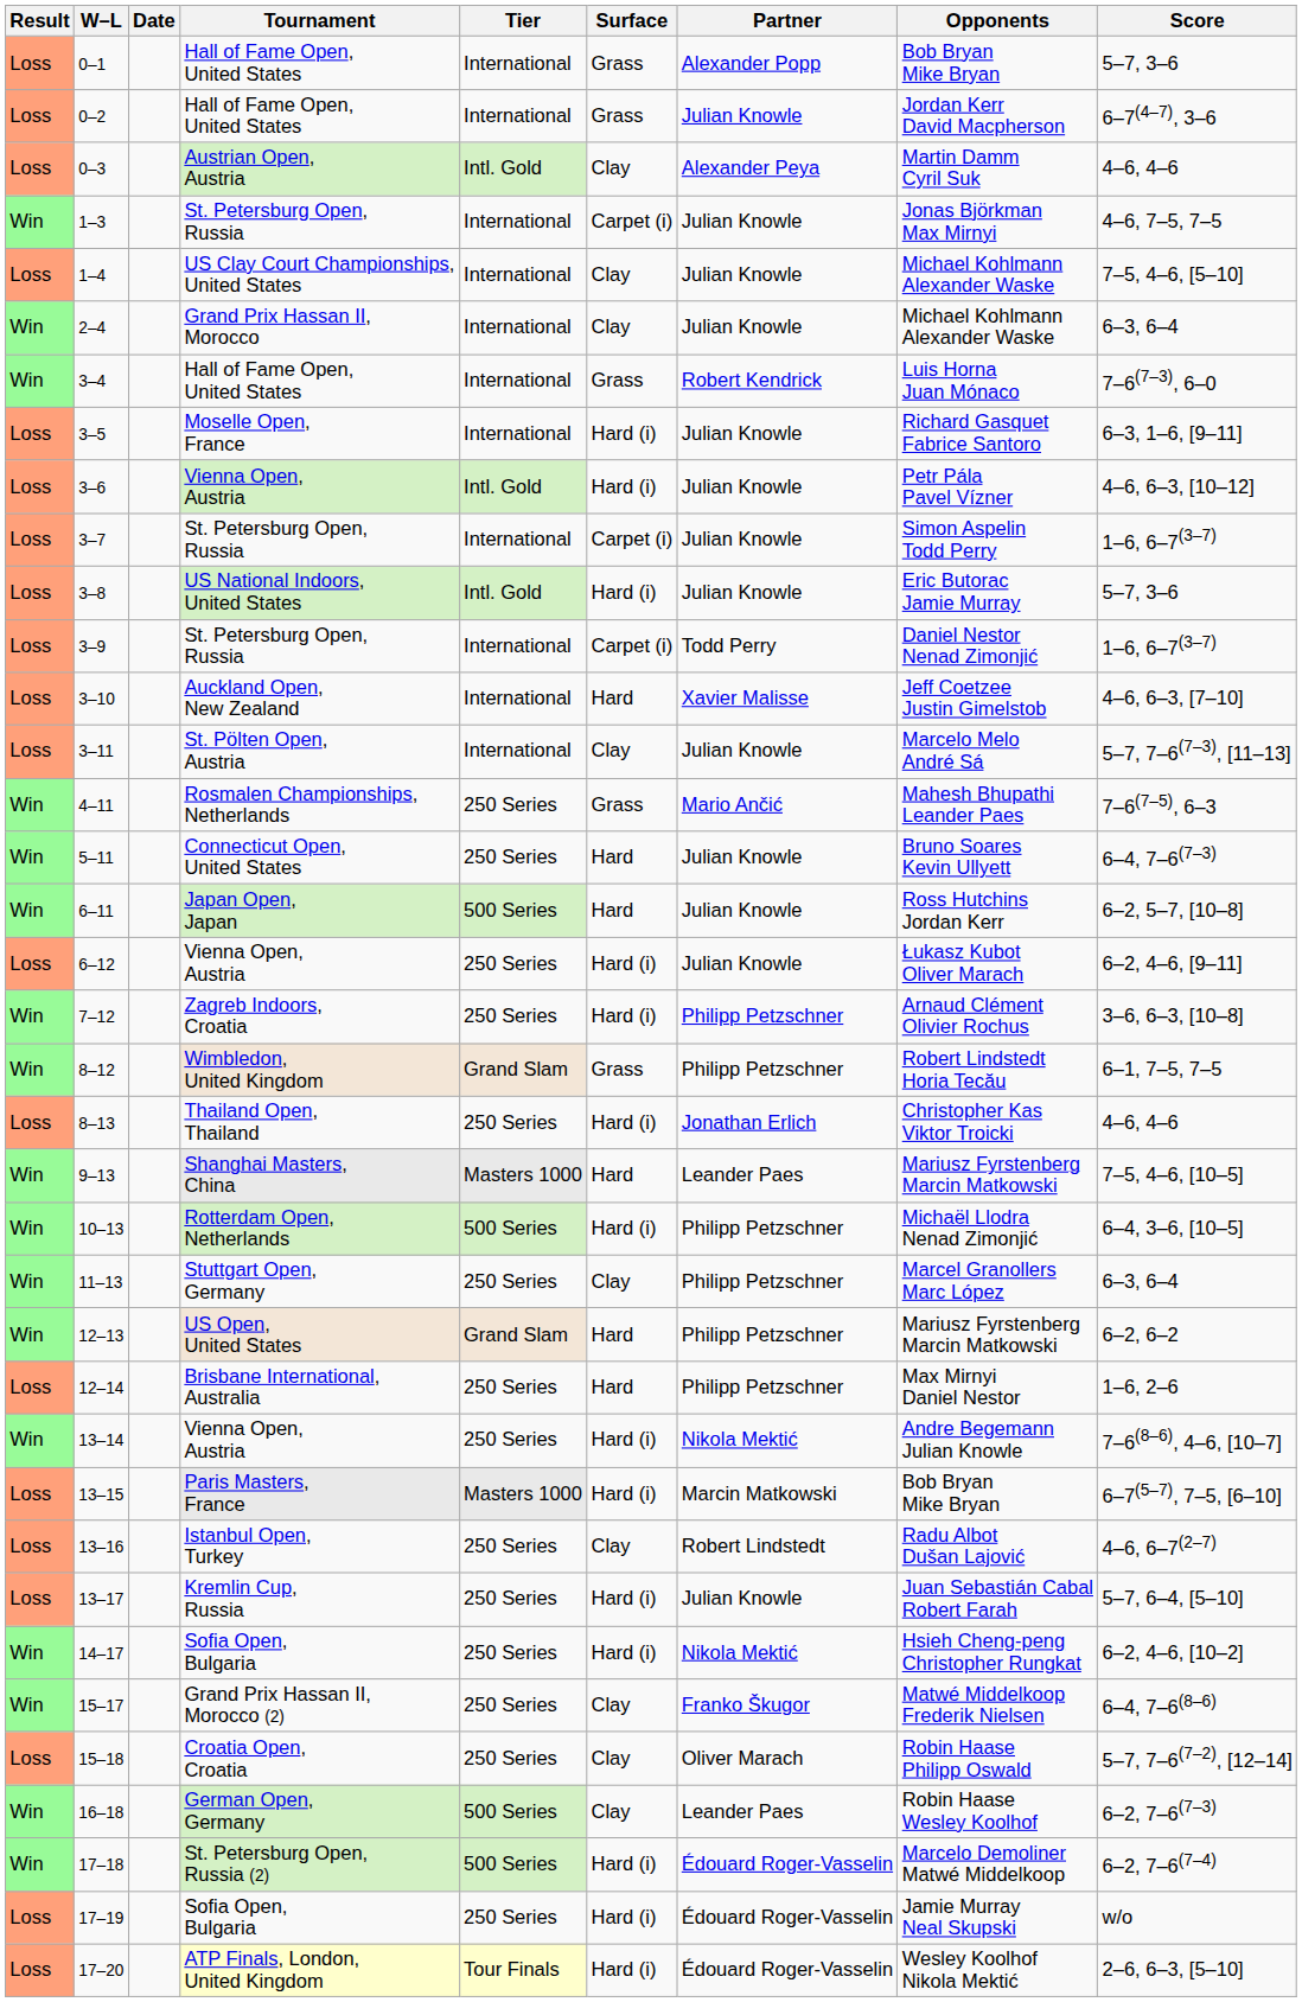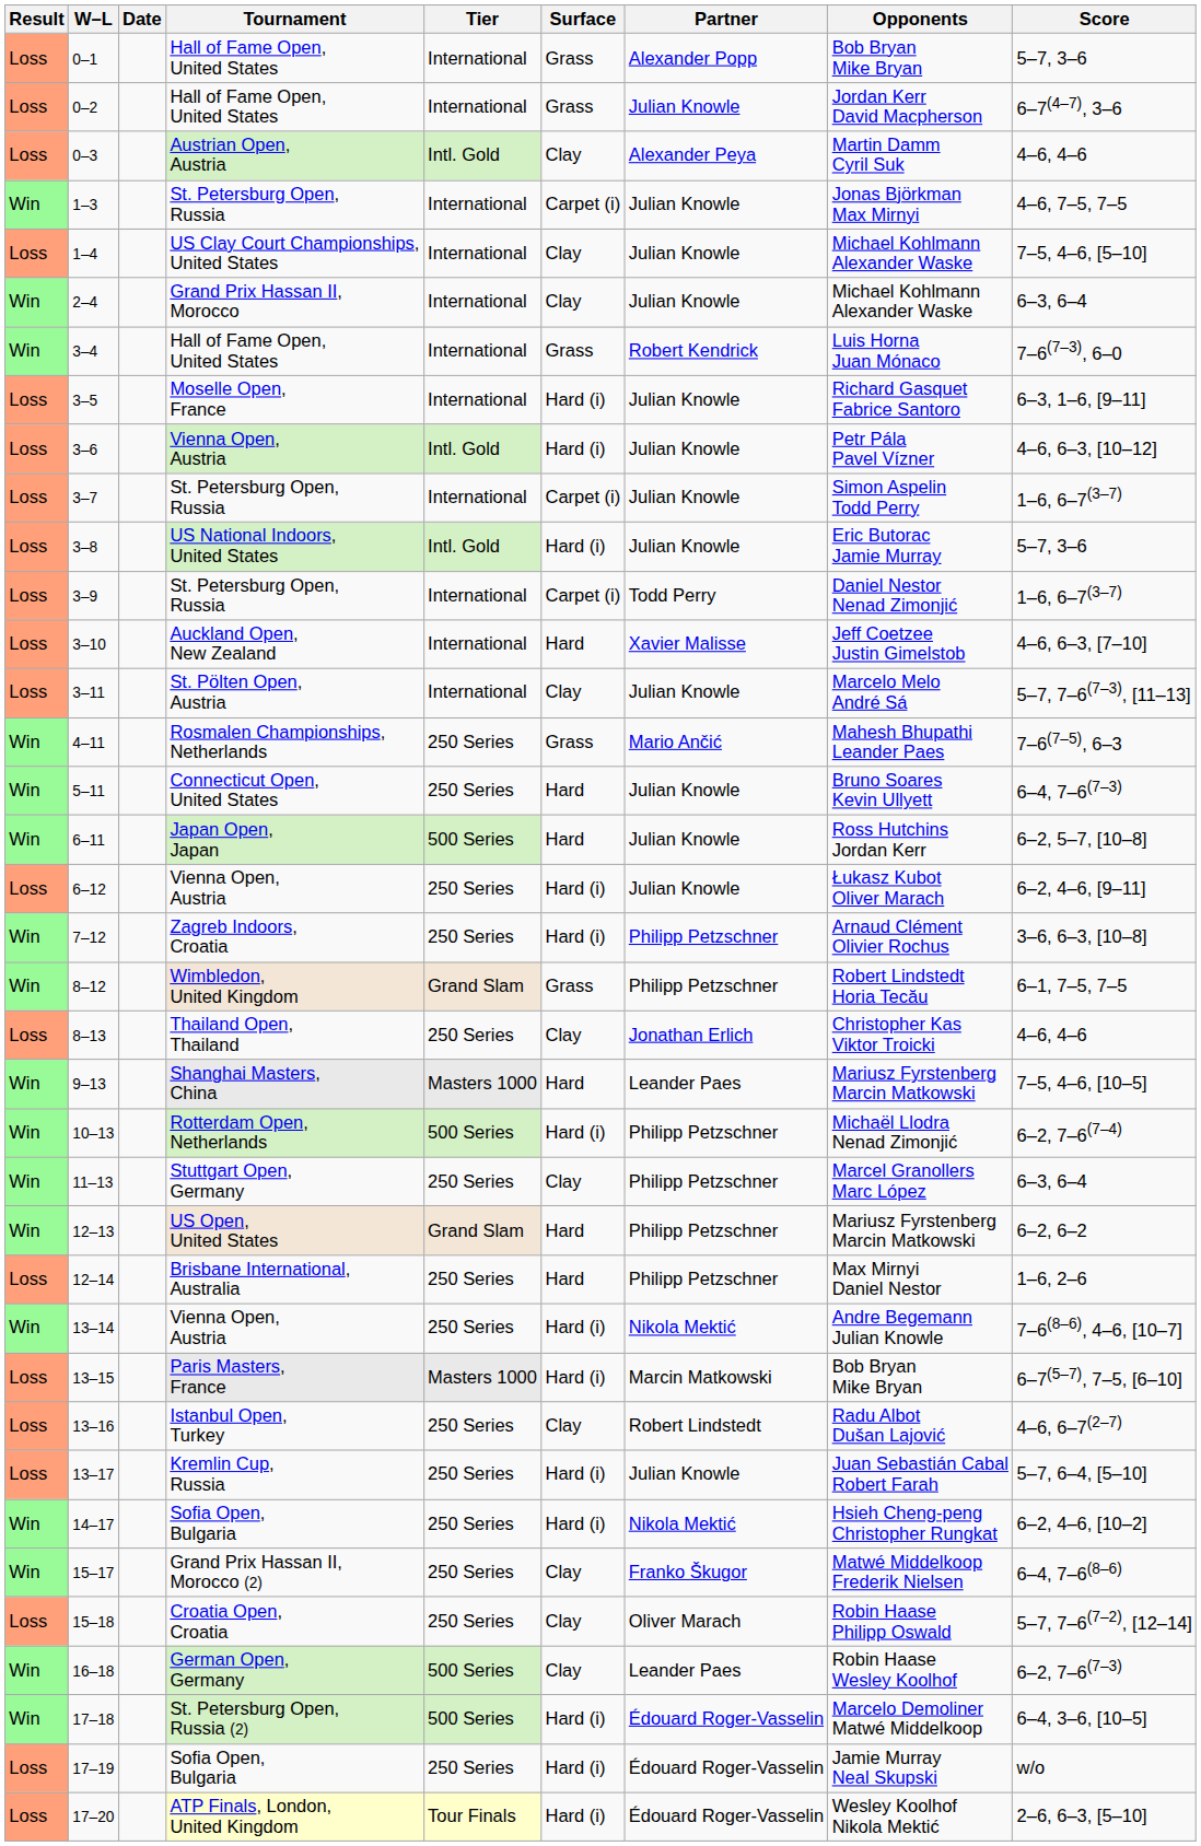 <table class="sortable wikitable nowrap">
 <tr>
 <th>Result</th>
 <th class="unsortable">W–L</th>
 <th>Date</th>
 <th>Tournament</th>
 <th>Tier</th>
 <th>Surface</th>
 <th>Partner</th>
 <th>Opponents</th>
 <th class="unsortable">Score</th>
 </tr>
 <tr>
 <td bgcolor=FFA07A>Loss</td>
 <td><small>0–1</small></td>
 <td><a href='#'></a></td>
 <td><a href='#'>Hall of Fame Open</a>, <br>United States</td>
 <td>International</td>
 <td>Grass</td>
 <td> <a href='#'>Alexander Popp</a></td>
 <td> <a href='#'>Bob Bryan</a> <br> <a href='#'>Mike Bryan</a></td>
 <td>5–7, 3–6</td>
 </tr>
 <tr>
 <td bgcolor=FFA07A>Loss</td>
 <td><small>0–2</small></td>
 <td><a href='#'></a></td>
 <td>Hall of Fame Open, <br>United States</td>
 <td>International</td>
 <td>Grass</td>
 <td> <a href='#'>Julian Knowle</a></td>
 <td> <a href='#'>Jordan Kerr</a> <br> <a href='#'>David Macpherson</a></td>
 <td>6–7<sup>(4–7)</sup>, 3–6</td>
 </tr>
 <tr>
 <td bgcolor=FFA07A>Loss</td>
 <td><small>0–3</small></td>
 <td><a href='#'></a></td>
 <td style="background:#D4F1C5;"><a href='#'>Austrian Open</a>, <br>Austria</td>
 <td style="background:#D4F1C5;">Intl. Gold</td>
 <td>Clay</td>
 <td> <a href='#'>Alexander Peya</a></td>
 <td> <a href='#'>Martin Damm</a> <br> <a href='#'>Cyril Suk</a></td>
 <td>4–6, 4–6</td>
 </tr>
 <tr>
 <td bgcolor=98FB98>Win</td>
 <td><small>1–3</small></td>
 <td><a href='#'></a></td>
 <td><a href='#'>St. Petersburg Open</a>, <br>Russia</td>
 <td>International</td>
 <td>Carpet (i)</td>
 <td> Julian Knowle</td>
 <td> <a href='#'>Jonas Björkman</a> <br> <a href='#'>Max Mirnyi</a></td>
 <td>4–6, 7–5, 7–5</td>
 </tr>
 <tr>
 <td bgcolor=FFA07A>Loss</td>
 <td><small>1–4</small></td>
 <td><a href='#'></a></td>
 <td><a href='#'>US Clay Court Championships</a>, <br>United States</td>
 <td>International</td>
 <td>Clay</td>
 <td> Julian Knowle</td>
 <td> <a href='#'>Michael Kohlmann</a> <br> <a href='#'>Alexander Waske</a></td>
 <td>7–5, 4–6, [5–10]</td>
 </tr>
 <tr>
 <td bgcolor=98FB98>Win</td>
 <td><small>2–4</small></td>
 <td><a href='#'></a></td>
 <td><a href='#'>Grand Prix Hassan II</a>, <br>Morocco</td>
 <td>International</td>
 <td>Clay</td>
 <td> Julian Knowle</td>
 <td> Michael Kohlmann <br> Alexander Waske</td>
 <td>6–3, 6–4</td>
 </tr>
 <tr>
 <td bgcolor=98FB98>Win</td>
 <td><small>3–4</small></td>
 <td><a href='#'></a></td>
 <td>Hall of Fame Open, <br> United States</td>
 <td>International</td>
 <td>Grass</td>
 <td> <a href='#'>Robert Kendrick</a></td>
 <td> <a href='#'>Luis Horna</a> <br> <a href='#'>Juan Mónaco</a></td>
 <td>7–6<sup>(7–3)</sup>, 6–0</td>
 </tr>
 <tr>
 <td bgcolor=FFA07A>Loss</td>
 <td><small>3–5</small></td>
 <td><a href='#'></a></td>
 <td><a href='#'>Moselle Open</a>, <br> France</td>
 <td>International</td>
 <td>Hard (i)</td>
 <td> Julian Knowle</td>
 <td> <a href='#'>Richard Gasquet</a> <br> <a href='#'>Fabrice Santoro</a></td>
 <td>6–3, 1–6, [9–11]</td>
 </tr>
 <tr>
 <td bgcolor=FFA07A>Loss</td>
 <td><small>3–6</small></td>
 <td><a href='#'></a></td>
 <td style="background:#D4F1C5;"><a href='#'>Vienna Open</a>, <br> Austria</td>
 <td style="background:#D4F1C5;">Intl. Gold</td>
 <td>Hard (i)</td>
 <td> Julian Knowle</td>
 <td> <a href='#'>Petr Pála</a> <br> <a href='#'>Pavel Vízner</a></td>
 <td>4–6, 6–3, [10–12]</td>
 </tr>
 <tr>
 <td bgcolor=FFA07A>Loss</td>
 <td><small>3–7</small></td>
 <td><a href='#'></a></td>
 <td>St. Petersburg Open, <br>Russia</td>
 <td>International</td>
 <td>Carpet (i)</td>
 <td> Julian Knowle</td>
 <td> <a href='#'>Simon Aspelin</a> <br> <a href='#'>Todd Perry</a></td>
 <td>1–6, 6–7<sup>(3–7)</sup></td>
 </tr>
 <tr>
 <td bgcolor=FFA07A>Loss</td>
 <td><small>3–8</small></td>
 <td><a href='#'></a></td>
 <td style="background:#D4F1C5;"><a href='#'>US National Indoors</a>, <br>United States</td>
 <td style="background:#D4F1C5;">Intl. Gold</td>
 <td>Hard (i)</td>
 <td> Julian Knowle</td>
 <td> <a href='#'>Eric Butorac</a> <br> <a href='#'>Jamie Murray</a></td>
 <td>5–7, 3–6</td>
 </tr>
 <tr>
 <td bgcolor=FFA07A>Loss</td>
 <td><small>3–9</small></td>
 <td><a href='#'></a></td>
 <td>St. Petersburg Open, <br>Russia</td>
 <td>International</td>
 <td>Carpet (i)</td>
 <td> Todd Perry</td>
 <td> <a href='#'>Daniel Nestor</a> <br> <a href='#'>Nenad Zimonjić</a></td>
 <td>1–6, 6–7<sup>(3–7)</sup></td>
 </tr>
 <tr>
 <td bgcolor=FFA07A>Loss</td>
 <td><small>3–10</small></td>
 <td><a href='#'></a></td>
 <td><a href='#'>Auckland Open</a>, <br>New Zealand</td>
 <td>International</td>
 <td>Hard</td>
 <td> <a href='#'>Xavier Malisse</a></td>
 <td> <a href='#'>Jeff Coetzee</a> <br> <a href='#'>Justin Gimelstob</a></td>
 <td>4–6, 6–3, [7–10]</td>
 </tr>
 <tr>
 <td bgcolor=FFA07A>Loss</td>
 <td><small>3–11</small></td>
 <td><a href='#'></a></td>
 <td><a href='#'>St. Pölten Open</a>, <br>Austria</td>
 <td>International</td>
 <td>Clay</td>
 <td> Julian Knowle</td>
 <td> <a href='#'>Marcelo Melo</a> <br> <a href='#'>André Sá</a></td>
 <td>5–7, 7–6<sup>(7–3)</sup>, [11–13]</td>
 </tr>
 <tr>
 <td bgcolor=98FB98>Win</td>
 <td><small>4–11</small></td>
 <td><a href='#'></a></td>
 <td><a href='#'>Rosmalen Championships</a>, <br>Netherlands</td>
 <td>250 Series</td>
 <td>Grass</td>
 <td> <a href='#'>Mario Ančić</a></td>
 <td> <a href='#'>Mahesh Bhupathi</a> <br> <a href='#'>Leander Paes</a></td>
 <td>7–6<sup>(7–5)</sup>, 6–3</td>
 </tr>
 <tr>
 <td bgcolor=98FB98>Win</td>
 <td><small>5–11</small></td>
 <td><a href='#'></a></td>
 <td><a href='#'>Connecticut Open</a>, <br>United States</td>
 <td>250 Series</td>
 <td>Hard</td>
 <td> Julian Knowle</td>
 <td> <a href='#'>Bruno Soares</a> <br> <a href='#'>Kevin Ullyett</a></td>
 <td>6–4, 7–6<sup>(7–3)</sup></td>
 </tr>
 <tr>
 <td bgcolor=98FB98>Win</td>
 <td><small>6–11</small></td>
 <td><a href='#'></a></td>
 <td style="background:#D4F1C5;"><a href='#'>Japan Open</a>, <br>Japan</td>
 <td style="background:#D4F1C5;">500 Series</td>
 <td>Hard</td>
 <td> Julian Knowle</td>
 <td> <a href='#'>Ross Hutchins</a> <br> Jordan Kerr</td>
 <td>6–2, 5–7, [10–8]</td>
 </tr>
 <tr>
 <td bgcolor=FFA07A>Loss</td>
 <td><small>6–12</small></td>
 <td><a href='#'></a></td>
 <td>Vienna Open, <br>Austria</td>
 <td>250 Series</td>
 <td>Hard (i)</td>
 <td> Julian Knowle</td>
 <td> <a href='#'>Łukasz Kubot</a> <br> <a href='#'>Oliver Marach</a></td>
 <td>6–2, 4–6, [9–11]</td>
 </tr>
 <tr>
 <td bgcolor=98FB98>Win</td>
 <td><small>7–12</small></td>
 <td><a href='#'></a></td>
 <td><a href='#'>Zagreb Indoors</a>, <br>Croatia</td>
 <td>250 Series</td>
 <td>Hard (i)</td>
 <td> <a href='#'>Philipp Petzschner</a></td>
 <td> <a href='#'>Arnaud Clément</a> <br> <a href='#'>Olivier Rochus</a></td>
 <td>3–6, 6–3, [10–8]</td>
 </tr>
 <tr>
 <td bgcolor=98FB98>Win</td>
 <td><small>8–12</small></td>
 <td><a href='#'></a></td>
 <td style="background:#F3E6D7;"><a href='#'>Wimbledon</a>, <br>United Kingdom</td>
 <td style="background:#F3E6D7;">Grand Slam</td>
 <td>Grass</td>
 <td> Philipp Petzschner</td>
 <td> <a href='#'>Robert Lindstedt</a> <br> <a href='#'>Horia Tecău</a></td>
 <td>6–1, 7–5, 7–5</td>
 </tr>
 <tr>
 <td bgcolor=FFA07A>Loss</td>
 <td><small>8–13</small></td>
 <td><a href='#'></a></td>
 <td><a href='#'>Thailand Open</a>, <br> Thailand</td>
 <td>250 Series</td>
-<td>Hard (i)</td>
+<td>Clay</td>
 <td> <a href='#'>Jonathan Erlich</a></td>
 <td> <a href='#'>Christopher Kas</a> <br> <a href='#'>Viktor Troicki</a></td>
 <td>4–6, 4–6</td>
 </tr>
 <tr>
 <td bgcolor=98FB98>Win</td>
 <td><small>9–13</small></td>
 <td><a href='#'></a></td>
 <td style="background:#E9E9E9;"><a href='#'>Shanghai Masters</a>, <br>China</td>
 <td style="background:#E9E9E9;">Masters 1000</td>
 <td>Hard</td>
 <td> Leander Paes</td>
 <td> <a href='#'>Mariusz Fyrstenberg</a> <br> <a href='#'>Marcin Matkowski</a></td>
 <td>7–5, 4–6, [10–5]</td>
 </tr>
 <tr>
 <td bgcolor=98FB98>Win</td>
 <td><small>10–13</small></td>
 <td><a href='#'></a></td>
 <td style="background:#D4F1C5;"><a href='#'>Rotterdam Open</a>, <br>Netherlands</td>
 <td style="background:#D4F1C5;">500 Series</td>
 <td>Hard (i)</td>
 <td> Philipp Petzschner</td>
 <td> <a href='#'>Michaël Llodra</a> <br> Nenad Zimonjić</td>
-<td>6–4, 3–6, [10–5]</td>
+<td>6–2, 7–6<sup>(7–4)</sup></td>
 </tr>
 <tr>
 <td bgcolor=98FB98>Win</td>
 <td><small>11–13</small></td>
 <td><a href='#'></a></td>
 <td><a href='#'>Stuttgart Open</a>, <br>Germany</td>
 <td>250 Series</td>
 <td>Clay</td>
 <td> Philipp Petzschner</td>
 <td> <a href='#'>Marcel Granollers</a> <br> <a href='#'>Marc López</a></td>
 <td>6–3, 6–4</td>
 </tr>
 <tr>
 <td bgcolor=98FB98>Win</td>
 <td><small>12–13</small></td>
 <td><a href='#'></a></td>
 <td style="background:#F3E6D7;"><a href='#'>US Open</a>, <br>United States</td>
 <td style="background:#F3E6D7;">Grand Slam</td>
 <td>Hard</td>
 <td> Philipp Petzschner</td>
 <td> Mariusz Fyrstenberg <br> Marcin Matkowski</td>
 <td>6–2, 6–2</td>
 </tr>
 <tr>
 <td bgcolor=FFA07A>Loss</td>
 <td><small>12–14</small></td>
 <td><a href='#'></a></td>
 <td><a href='#'>Brisbane International</a>, <br>Australia</td>
 <td>250 Series</td>
 <td>Hard</td>
 <td> Philipp Petzschner</td>
 <td> Max Mirnyi <br> Daniel Nestor</td>
 <td>1–6, 2–6</td>
 </tr>
 <tr>
 <td bgcolor=98FB98>Win</td>
 <td><small>13–14</small></td>
 <td><a href='#'></a></td>
 <td>Vienna Open, <br> Austria</td>
 <td>250 Series</td>
 <td>Hard (i)</td>
 <td> <a href='#'>Nikola Mektić</a></td>
 <td> <a href='#'>Andre Begemann</a> <br> Julian Knowle</td>
 <td>7–6<sup>(8–6)</sup>, 4–6, [10–7]</td>
 </tr>
 <tr>
 <td bgcolor=FFA07A>Loss</td>
 <td><small>13–15</small></td>
 <td><a href='#'></a></td>
 <td style="background:#E9E9E9;"><a href='#'>Paris Masters</a>, <br>France</td>
 <td style="background:#E9E9E9;">Masters 1000</td>
 <td>Hard (i)</td>
 <td> Marcin Matkowski</td>
 <td> Bob Bryan <br> Mike Bryan</td>
 <td>6–7<sup>(5–7)</sup>, 7–5, [6–10]</td>
 </tr>
 <tr>
 <td bgcolor=FFA07A>Loss</td>
 <td><small>13–16</small></td>
 <td><a href='#'></a></td>
 <td><a href='#'>Istanbul Open</a>, <br>Turkey</td>
 <td>250 Series</td>
 <td>Clay</td>
 <td> Robert Lindstedt</td>
 <td> <a href='#'>Radu Albot</a> <br> <a href='#'>Dušan Lajović</a></td>
 <td>4–6, 6–7<sup>(2–7)</sup></td>
 </tr>
 <tr>
 <td bgcolor=FFA07A>Loss</td>
 <td><small>13–17</small></td>
 <td><a href='#'></a></td>
 <td><a href='#'>Kremlin Cup</a>, <br>Russia</td>
 <td>250 Series</td>
 <td>Hard (i)</td>
 <td> Julian Knowle</td>
 <td> <a href='#'>Juan Sebastián Cabal</a> <br> <a href='#'>Robert Farah</a></td>
 <td>5–7, 6–4, [5–10]</td>
 </tr>
 <tr>
 <td bgcolor=98FB98>Win</td>
 <td><small>14–17</small></td>
 <td><a href='#'></a></td>
 <td><a href='#'>Sofia Open</a>, <br>Bulgaria</td>
 <td>250 Series</td>
 <td>Hard (i)</td>
 <td> <a href='#'>Nikola Mektić</a></td>
 <td> <a href='#'>Hsieh Cheng-peng</a><br> <a href='#'>Christopher Rungkat</a></td>
 <td>6–2, 4–6, [10–2]</td>
 </tr>
 <tr>
 <td bgcolor=98FB98>Win</td>
 <td><small>15–17</small></td>
 <td><a href='#'></a></td>
 <td>Grand Prix Hassan II, <br>Morocco <small>(2)</small></td>
 <td>250 Series</td>
 <td>Clay</td>
 <td> <a href='#'>Franko Škugor</a></td>
 <td> <a href='#'>Matwé Middelkoop</a><br> <a href='#'>Frederik Nielsen</a></td>
 <td>6–4, 7–6<sup>(8–6)</sup></td>
 </tr>
 <tr>
 <td bgcolor=FFA07A>Loss</td>
 <td><small>15–18</small></td>
 <td><a href='#'></a></td>
 <td><a href='#'>Croatia Open</a>, <br>Croatia</td>
 <td>250 Series</td>
 <td>Clay</td>
 <td> Oliver Marach</td>
 <td> <a href='#'>Robin Haase</a><br> <a href='#'>Philipp Oswald</a></td>
 <td>5–7, 7–6<sup>(7–2)</sup>, [12–14]</td>
 </tr>
 <tr>
 <td bgcolor=98FB98>Win</td>
 <td><small>16–18</small></td>
 <td><a href='#'></a></td>
 <td style="background:#D4F1C5;"><a href='#'>German Open</a>, <br>Germany</td>
 <td style="background:#D4F1C5;">500 Series</td>
 <td>Clay</td>
 <td> Leander Paes</td>
 <td> Robin Haase<br> <a href='#'>Wesley Koolhof</a></td>
 <td>6–2, 7–6<sup>(7–3)</sup></td>
 </tr>
 <tr>
 <td bgcolor=98FB98>Win</td>
 <td><small>17–18</small></td>
 <td><a href='#'></a></td>
 <td style="background:#D4F1C5;">St. Petersburg Open, <br>Russia <small>(2)</small></td>
 <td style="background:#D4F1C5;">500 Series</td>
 <td>Hard (i)</td>
 <td> <a href='#'>Édouard Roger-Vasselin</a></td>
 <td> <a href='#'>Marcelo Demoliner</a><br> Matwé Middelkoop</td>
-<td>6–2, 7–6<sup>(7–4)</sup></td>
+<td>6–4, 3–6, [10–5]</td>
 </tr>
 <tr>
 <td bgcolor=FFA07A>Loss</td>
 <td><small>17–19</small></td>
 <td><a href='#'></a></td>
 <td>Sofia Open, <br>Bulgaria</td>
 <td>250 Series</td>
 <td>Hard (i)</td>
 <td> Édouard Roger-Vasselin</td>
 <td> Jamie Murray <br> <a href='#'>Neal Skupski</a></td>
 <td>w/o</td>
 </tr>
 <tr>
 <td bgcolor=FFA07A>Loss</td>
 <td><small>17–20</small></td>
 <td><a href='#'></a></td>
 <td style="background:#ffffcc;"><a href='#'>ATP Finals</a>, London, <br>United Kingdom</td>
 <td style="background:#ffffcc;">Tour Finals</td>
 <td>Hard (i)</td>
 <td> Édouard Roger-Vasselin</td>
 <td> Wesley Koolhof <br> Nikola Mektić</td>
 <td>2–6, 6–3, [5–10]</td>
 </tr>
 </table>
